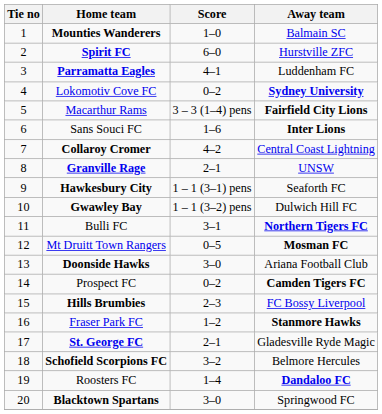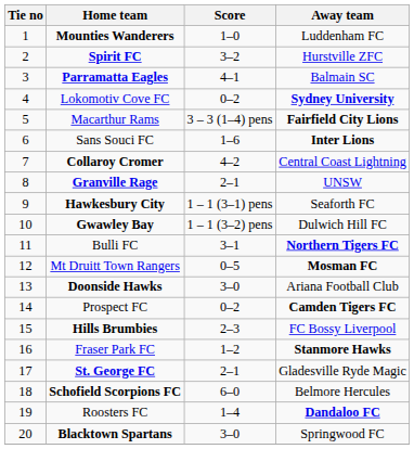 <table class="wikitable" style="text-align: center">
 <tr>
 <th>Tie no</th>
 <th>Home team</th>
 <th>Score</th>
 <th>Away team</th>
 </tr>
 <tr>
 <td>1</td>
 <td><strong>Mounties Wanderers</strong></td>
 <td>1–0</td>
-<td><a href='#'>Balmain SC</a></td>
+<td>Luddenham FC</td>
 </tr>
 <tr>
 <td>2</td>
 <td><strong><a href='#'>Spirit FC</a></strong></td>
-<td>6–0</td>
+<td>3–2</td>
 <td><a href='#'>Hurstville ZFC</a></td>
 </tr>
 <tr>
 <td>3</td>
 <td><strong><a href='#'>Parramatta Eagles</a></strong></td>
 <td>4–1</td>
-<td>Luddenham FC</td>
+<td><a href='#'>Balmain SC</a></td>
 </tr>
 <tr>
 <td>4</td>
 <td><a href='#'>Lokomotiv Cove FC</a></td>
 <td>0–2</td>
 <td><strong><a href='#'>Sydney University</a></strong></td>
 </tr>
 <tr>
 <td>5</td>
 <td><a href='#'>Macarthur Rams</a></td>
 <td>3 – 3 (1–4) pens</td>
 <td><strong>Fairfield City Lions</strong></td>
 </tr>
 <tr>
 <td>6</td>
 <td>Sans Souci FC</td>
 <td>1–6</td>
 <td><strong>Inter Lions</strong></td>
 </tr>
 <tr>
 <td>7</td>
 <td><strong>Collaroy Cromer</strong></td>
 <td>4–2</td>
 <td><a href='#'>Central Coast Lightning</a></td>
 </tr>
 <tr>
 <td>8</td>
 <td><strong><a href='#'>Granville Rage</a></strong></td>
 <td>2–1</td>
 <td><a href='#'>UNSW</a></td>
 </tr>
 <tr>
 <td>9</td>
 <td><strong>Hawkesbury City</strong></td>
 <td>1 – 1 (3–1) pens</td>
 <td>Seaforth FC</td>
 </tr>
 <tr>
 <td>10</td>
 <td><strong>Gwawley Bay</strong></td>
 <td>1 – 1 (3–2) pens</td>
 <td>Dulwich Hill FC</td>
 </tr>
 <tr>
 <td>11</td>
 <td>Bulli FC</td>
 <td>3–1</td>
 <td><strong><a href='#'>Northern Tigers FC</a></strong></td>
 </tr>
 <tr>
 <td>12</td>
 <td><a href='#'>Mt Druitt Town Rangers</a></td>
 <td>0–5</td>
 <td><strong>Mosman FC</strong></td>
 </tr>
 <tr>
 <td>13</td>
 <td><strong>Doonside Hawks</strong></td>
 <td>3–0</td>
 <td>Ariana Football Club</td>
 </tr>
 <tr>
 <td>14</td>
 <td>Prospect FC</td>
 <td>0–2</td>
 <td><strong>Camden Tigers FC</strong></td>
 </tr>
 <tr>
 <td>15</td>
 <td><strong>Hills Brumbies</strong></td>
 <td>2–3</td>
 <td><a href='#'>FC Bossy Liverpool</a></td>
 </tr>
 <tr>
 <td>16</td>
 <td><a href='#'>Fraser Park FC</a></td>
 <td>1–2</td>
 <td><strong>Stanmore Hawks</strong></td>
 </tr>
 <tr>
 <td>17</td>
 <td><strong><a href='#'>St. George FC</a></strong></td>
 <td>2–1</td>
 <td>Gladesville Ryde Magic</td>
 </tr>
 <tr>
 <td>18</td>
 <td><strong>Schofield Scorpions FC</strong></td>
-<td>3–2</td>
+<td>6–0</td>
 <td>Belmore Hercules</td>
 </tr>
 <tr>
 <td>19</td>
 <td>Roosters FC</td>
 <td>1–4</td>
 <td><strong><a href='#'>Dandaloo FC</a></strong></td>
 </tr>
 <tr>
 <td>20</td>
 <td><strong>Blacktown Spartans</strong></td>
 <td>3–0</td>
 <td>Springwood FC</td>
 </tr>
 <tr>
 </tr>
 </table>
